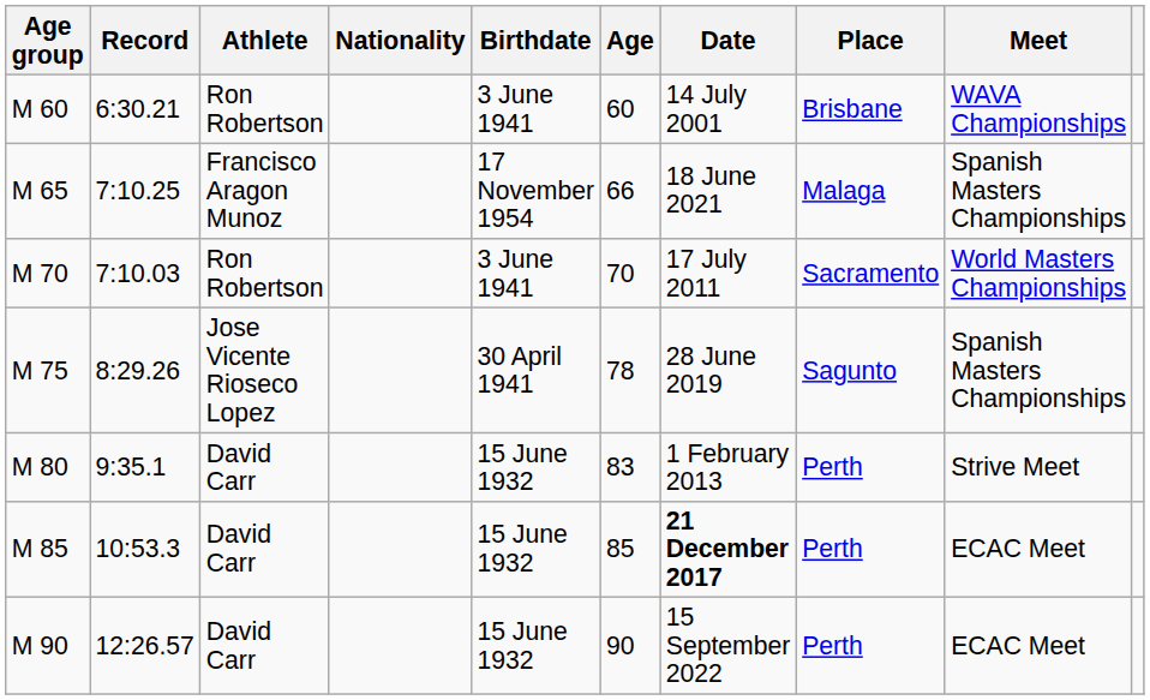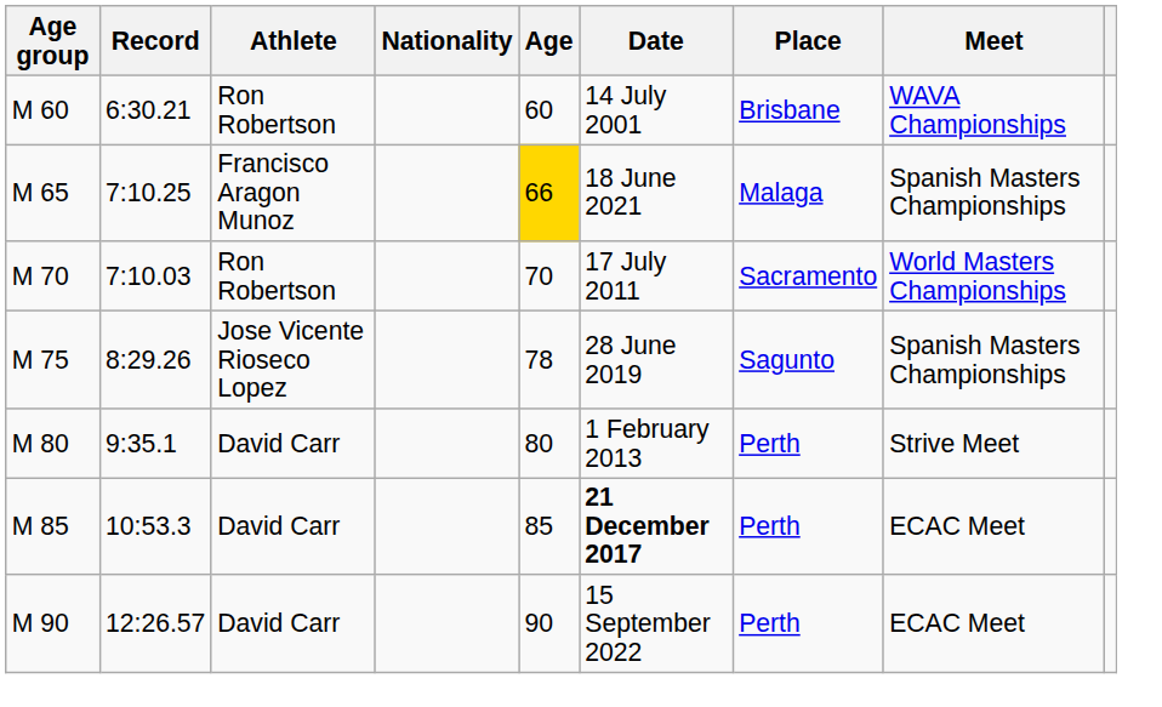 <table class="wikitable" style="font-size:90%; width: 100%;">
 <tr>
 <th>Age group</th>
 <th>Record</th>
 <th>Athlete</th>
 <th>Nationality</th>
-<th>Birthdate</th>
 <th>Age</th>
 <th>Date</th>
 <th>Place</th>
 <th>Meet</th>
 <th></th>
 </tr>
 <tr>
 <td>M 60</td>
 <td>6:30.21</td>
 <td>Ron Robertson</td>
 <td></td>
-<td>3 June 1941</td>
 <td>60</td>
 <td>14 July 2001</td>
 <td><a href='#'>Brisbane</a> </td>
 <td><a href='#'>WAVA Championships</a></td>
 <td></td>
 </tr>
 <tr>
 <td>M 65</td>
 <td>7:10.25</td>
 <td>Francisco Aragon Munoz</td>
 <td></td>
-<td>17 November 1954</td>
-<td>66</td>
+<td style="background: gold;">66</td>
 <td>18 June 2021</td>
 <td><a href='#'>Malaga</a> </td>
 <td>Spanish Masters Championships</td>
 <td></td>
 </tr>
 <tr>
 <td>M 70</td>
 <td>7:10.03</td>
 <td>Ron Robertson</td>
 <td></td>
-<td>3 June 1941</td>
 <td>70</td>
 <td>17 July 2011</td>
 <td><a href='#'>Sacramento</a> </td>
 <td><a href='#'>World Masters Championships</a></td>
 <td></td>
 </tr>
 <tr>
 <td>M 75</td>
 <td>8:29.26</td>
 <td>Jose Vicente Rioseco Lopez</td>
 <td></td>
-<td>30 April 1941</td>
 <td>78</td>
 <td>28 June 2019</td>
 <td><a href='#'>Sagunto</a> </td>
 <td>Spanish Masters Championships</td>
 <td></td>
 </tr>
 <tr>
 <td>M 80</td>
 <td>9:35.1</td>
 <td>David Carr</td>
 <td></td>
-<td>15 June 1932</td>
-<td>83</td>
+<td>80</td>
 <td>1 February 2013</td>
 <td><a href='#'>Perth</a> </td>
 <td>Strive Meet</td>
 <td></td>
 </tr>
 <tr>
 <td>M 85</td>
 <td>10:53.3 </td>
 <td>David Carr</td>
 <td></td>
-<td>15 June 1932</td>
 <td>85</td>
 <td><strong>21 December 2017</strong></td>
 <td><a href='#'>Perth</a> </td>
 <td>ECAC Meet</td>
 <td></td>
 </tr>
 <tr>
 <td>M 90</td>
 <td>12:26.57</td>
 <td>David Carr</td>
 <td></td>
-<td>15 June 1932</td>
 <td>90</td>
 <td>15 September 2022</td>
 <td><a href='#'>Perth</a> </td>
 <td>ECAC Meet</td>
 <td></td>
 </tr>
 </table>
